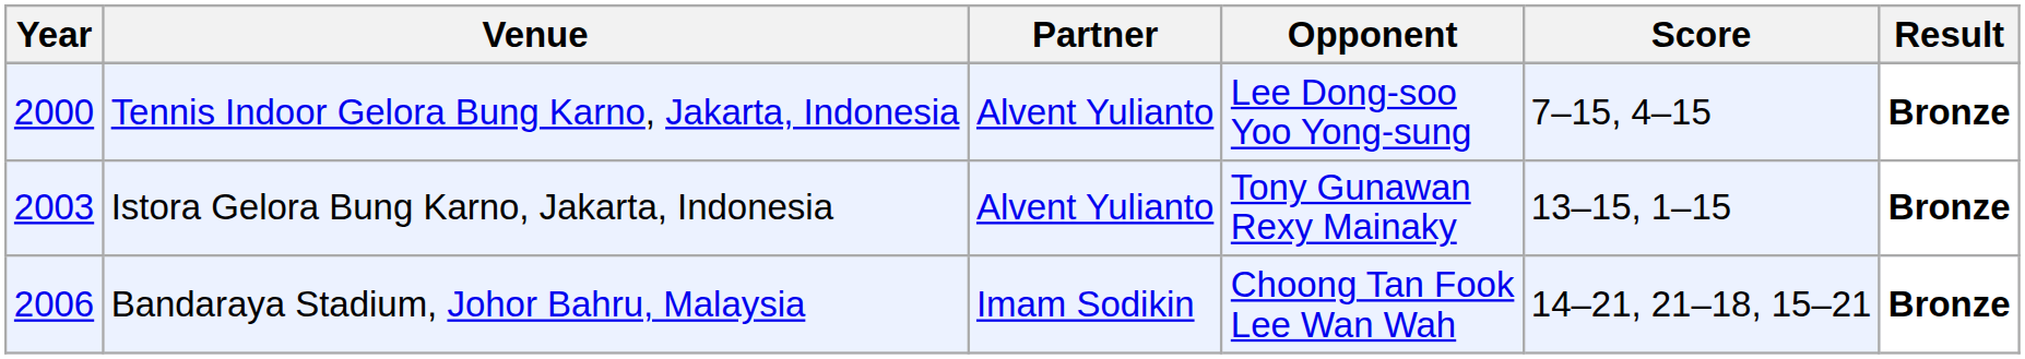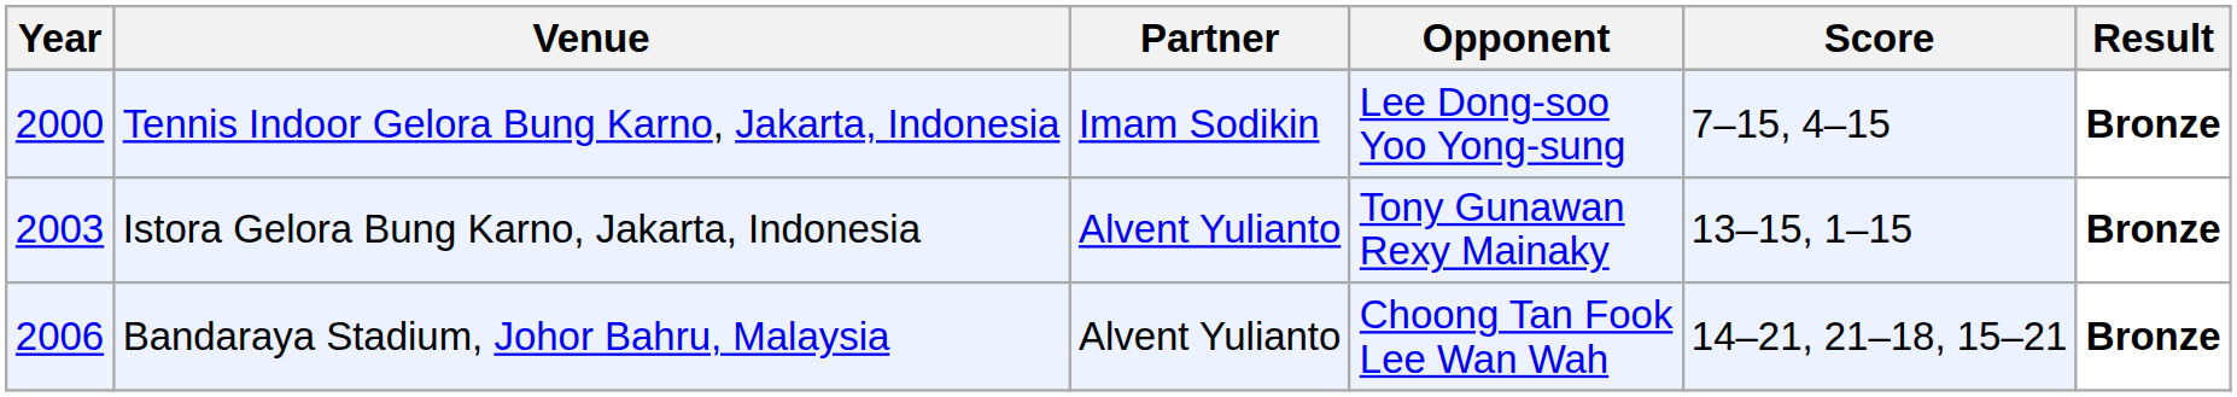 <table class="sortable wikitable" style="font-size: 90%;">
 <tr>
 <th>Year</th>
 <th>Venue</th>
 <th>Partner</th>
 <th>Opponent</th>
 <th>Score</th>
 <th>Result</th>
 </tr>
 <tr>
 </tr>
 <tr style="background:#ECF2FF">
 <td align="center"><a href='#'>2000</a></td>
 <td align="left"><a href='#'>Tennis Indoor Gelora Bung Karno</a>, <a href='#'>Jakarta, Indonesia</a></td>
-<td align="left"> <a href='#'>Alvent Yulianto</a></td>
+<td align="left"> <a href='#'>Imam Sodikin</a></td>
 <td align="left"> <a href='#'>Lee Dong-soo</a> <br>  <a href='#'>Yoo Yong-sung</a></td>
 <td align="left">7–15, 4–15</td>
 <td style="text-align:left; background:white"> <strong>Bronze</strong></td>
 </tr>
 <tr style="background:#ECF2FF">
 <td align="center"><a href='#'>2003</a></td>
 <td align="left">Istora Gelora Bung Karno, Jakarta, Indonesia</td>
 <td align="left"> <a href='#'>Alvent Yulianto</a></td>
 <td align="left"> <a href='#'>Tony Gunawan</a> <br>  <a href='#'>Rexy Mainaky</a></td>
 <td align="left">13–15, 1–15</td>
 <td style="text-align:left; background:white"> <strong>Bronze</strong></td>
 </tr>
 <tr style="background:#ECF2FF">
 <td align="center"><a href='#'>2006</a></td>
 <td align="left">Bandaraya Stadium, <a href='#'>Johor Bahru, Malaysia</a></td>
-<td align="left"> <a href='#'>Imam Sodikin</a></td>
+<td align="left"> Alvent Yulianto</td>
 <td align="left"> <a href='#'>Choong Tan Fook</a> <br>  <a href='#'>Lee Wan Wah</a></td>
 <td align="left">14–21, 21–18, 15–21</td>
 <td style="text-align:left; background:white"> <strong>Bronze</strong></td>
 </tr>
 </table>
